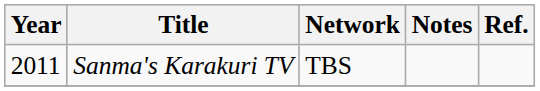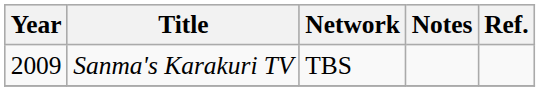 <table class="wikitable">
 <tr>
 <th>Year</th>
 <th>Title</th>
 <th>Network</th>
 <th>Notes</th>
 <th>Ref.</th>
 </tr>
 <tr>
-<td>2011</td>
+<td>2009</td>
 <td><em>Sanma's Karakuri TV</em></td>
 <td>TBS</td>
 <td></td>
 <td></td>
 </tr>
 <tr>
 </tr>
 </table>
